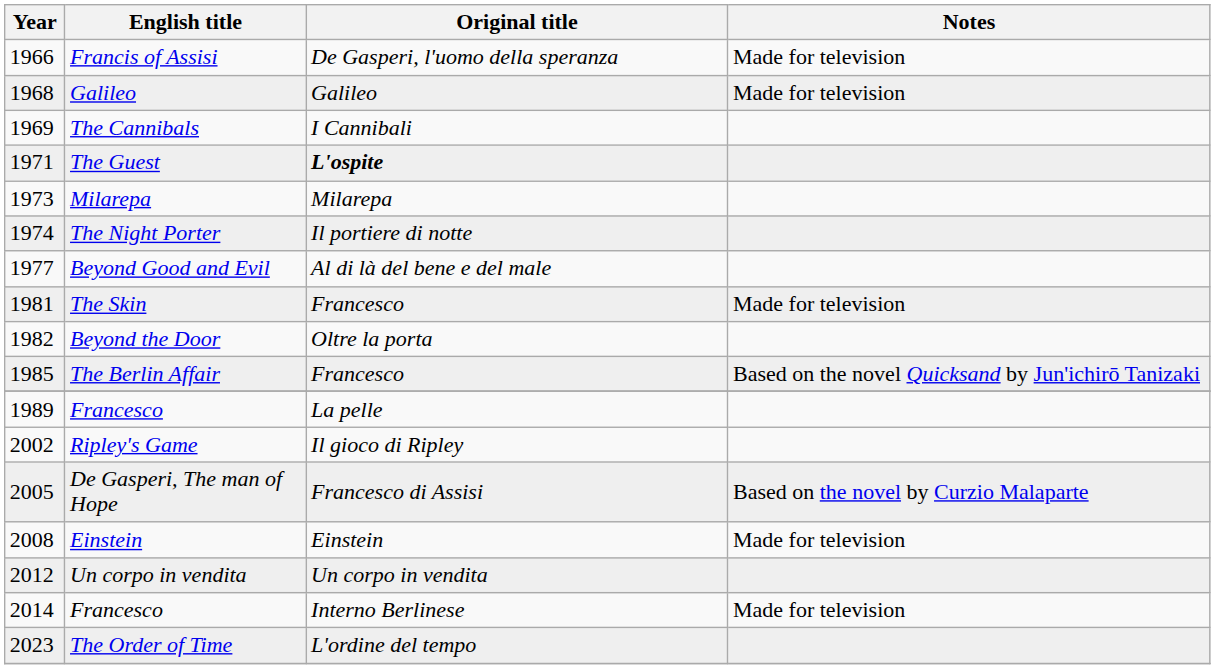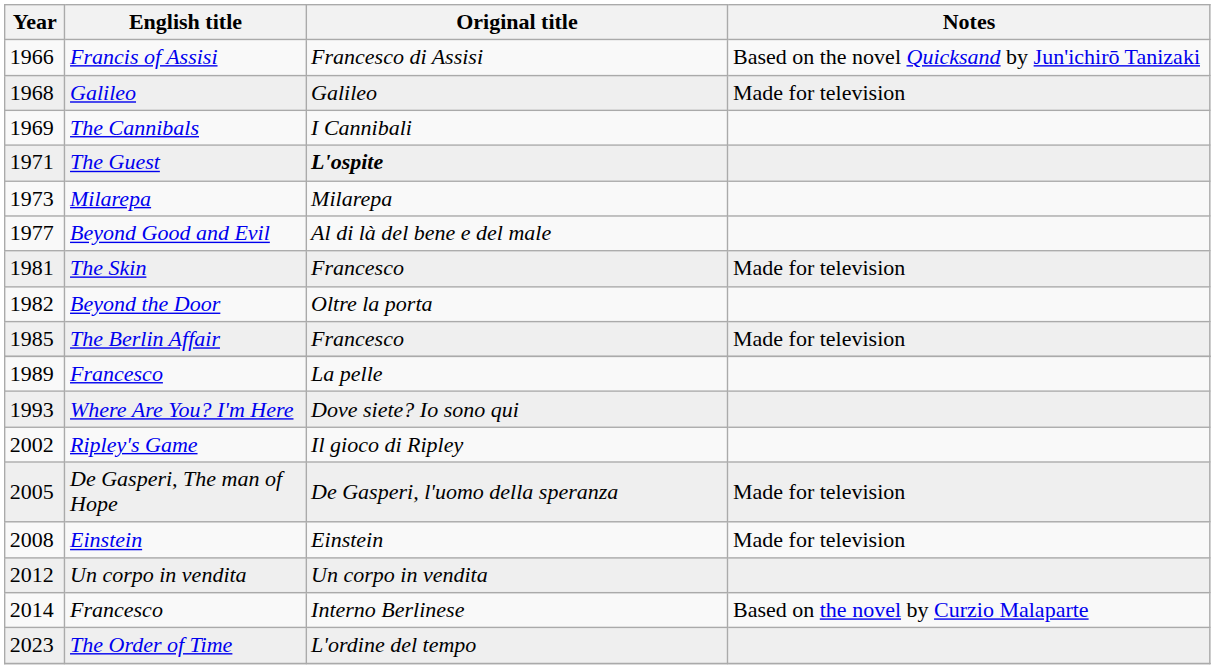 <table class="wikitable" style="font-size: 99%;">
 <tr>
 <th width="5%">Year</th>
 <th width="20%">English title</th>
 <th width="35%">Original title</th>
 <th width="40%">Notes</th>
 </tr>
 <tr>
 <td>1966</td>
 <td><em><a href='#'>Francis of Assisi</a></em></td>
-<td><em>De Gasperi, l'uomo della speranza</em></td>
-<td>Made for television</td>
+<td><em>Francesco di Assisi</em></td>
+<td>Based on the novel <em><a href='#'>Quicksand</a></em> by <a href='#'>Jun'ichirō Tanizaki</a></td>
 </tr>
 <tr style=background:#efefef;>
 <td>1968</td>
 <td><em><a href='#'>Galileo</a></em></td>
 <td><em>Galileo</em></td>
 <td>Made for television</td>
 </tr>
 <tr>
 <td>1969</td>
 <td><em><a href='#'>The Cannibals</a></em></td>
 <td><em>I Cannibali</em></td>
 <td></td>
 </tr>
 <tr style=background:#efefef;>
 <td>1971</td>
 <td><em><a href='#'>The Guest</a></em></td>
 <td><strong><em>L'ospite</em></strong></td>
 <td></td>
 </tr>
 <tr>
 <td>1973</td>
 <td><em><a href='#'>Milarepa</a></em></td>
 <td><em>Milarepa</em></td>
 <td></td>
 </tr>
-<tr style=background:#efefef;>
-<td>1974</td>
-<td><em><a href='#'>The Night Porter</a></em></td>
-<td><em>Il portiere di notte</em></td>
-<td></td>
-</tr>
 <tr>
 <td>1977</td>
 <td><em><a href='#'>Beyond Good and Evil</a></em></td>
 <td><em>Al di là del bene e del male</em></td>
 <td></td>
 </tr>
 <tr style=background:#efefef;>
 <td>1981</td>
 <td><em><a href='#'>The Skin</a></em></td>
 <td><em>Francesco</em></td>
 <td>Made for television</td>
 </tr>
 <tr>
 <td>1982</td>
 <td><em><a href='#'>Beyond the Door</a></em></td>
 <td><em>Oltre la porta</em></td>
 <td></td>
 </tr>
 <tr style=background:#efefef;>
 <td>1985</td>
 <td><em><a href='#'>The Berlin Affair</a></em></td>
 <td><em>Francesco</em></td>
-<td>Based on the novel <em><a href='#'>Quicksand</a></em> by <a href='#'>Jun'ichirō Tanizaki</a></td>
+<td>Made for television</td>
 </tr>
 <tr style=background:#efefef;>
 </tr>
 <tr>
 <td>1989</td>
 <td><em><a href='#'>Francesco</a></em></td>
 <td><em>La pelle</em></td>
+<td></td>
+</tr>
+<tr style=background:#efefef;>
+<td>1993</td>
+<td><em><a href='#'>Where Are You? I'm Here</a></em></td>
+<td><em>Dove siete? Io sono qui</em></td>
 <td></td>
 </tr>
 <tr>
 <td>2002</td>
 <td><em><a href='#'>Ripley's Game</a></em></td>
 <td><em>Il gioco di Ripley</em></td>
 <td></td>
 </tr>
 <tr style=background:#efefef;>
 <td>2005</td>
 <td><em>De Gasperi, The man of Hope</em></td>
-<td><em>Francesco di Assisi</em></td>
-<td>Based on <a href='#'>the novel</a> by <a href='#'>Curzio Malaparte</a></td>
+<td><em>De Gasperi, l'uomo della speranza</em></td>
+<td>Made for television</td>
 </tr>
 <tr>
 <td>2008</td>
 <td><em><a href='#'>Einstein</a></em></td>
 <td><em>Einstein</em></td>
 <td>Made for television </td>
 </tr>
 <tr style=background:#efefef;>
 <td>2012</td>
 <td><em>Un corpo in vendita</em></td>
 <td><em>Un corpo in vendita</em></td>
 <td></td>
 </tr>
 <tr>
 <td>2014</td>
 <td><em>Francesco</em></td>
 <td><em>Interno Berlinese</em></td>
-<td>Made for television </td>
+<td>Based on <a href='#'>the novel</a> by <a href='#'>Curzio Malaparte</a></td>
 </tr>
 <tr style=background:#efefef;>
 <td>2023</td>
 <td><em><a href='#'>The Order of Time</a></em></td>
 <td><em>L'ordine del tempo</em></td>
 <td></td>
 </tr>
 <tr>
 </tr>
 </table>
